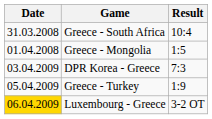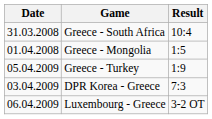 <table class="wikitable">
 <tr>
 <th>Date</th>
 <th>Game</th>
 <th>Result</th>
 </tr>
 <tr>
 <td>31.03.2008</td>
 <td>Greece - South Africa</td>
 <td>10:4</td>
 </tr>
 <tr>
 <td>01.04.2008</td>
 <td>Greece - Mongolia</td>
 <td>1:5</td>
 </tr>
 <tr>
+<td>05.04.2009</td>
+<td>Greece - Turkey</td>
+<td>1:9</td>
+</tr>
+<tr>
 <td>03.04.2009</td>
 <td>DPR Korea - Greece</td>
 <td>7:3</td>
 </tr>
 <tr>
-<td>05.04.2009</td>
-<td>Greece - Turkey</td>
-<td>1:9</td>
-</tr>
-<tr>
-<td style="background: gold;">06.04.2009</td>
+<td>06.04.2009</td>
 <td>Luxembourg - Greece</td>
 <td>3-2 OT</td>
 </tr>
 </table>
